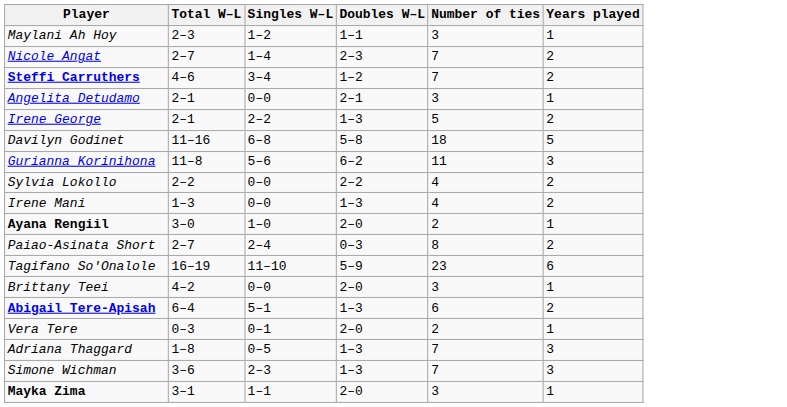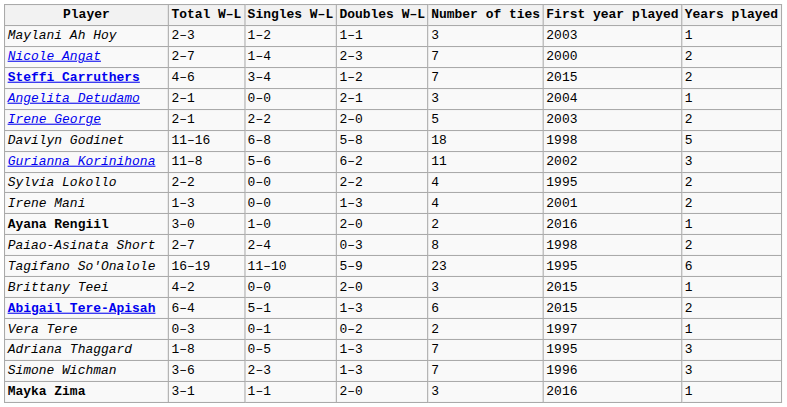 <table class="wikitable sortable" style="font-size: 95%;">
 <tr>
 <th width=150>Player</th>
 <th>Total W–L</th>
 <th>Singles W–L</th>
 <th>Doubles W–L</th>
 <th>Number of ties</th>
+<th>First year played</th>
 <th>Years played</th>
 </tr>
 <tr>
 <td> <em>Maylani Ah Hoy</em></td>
 <td>2–3</td>
 <td>1–2</td>
 <td>1–1</td>
 <td>3</td>
+<td>2003</td>
 <td>1</td>
 </tr>
 <tr>
 <td> <em><a href='#'>Nicole Angat</a> </em></td>
 <td>2–7</td>
 <td>1–4</td>
 <td>2–3</td>
 <td>7</td>
+<td>2000</td>
 <td>2</td>
 </tr>
 <tr>
 <td> <strong><a href='#'>Steffi Carruthers</a></strong></td>
 <td>4–6</td>
 <td>3–4</td>
 <td>1–2</td>
 <td>7</td>
+<td>2015</td>
 <td>2</td>
 </tr>
 <tr>
 <td> <em><a href='#'>Angelita Detudamo</a></em></td>
 <td>2–1</td>
 <td>0–0</td>
 <td>2–1</td>
 <td>3</td>
+<td>2004</td>
 <td>1</td>
 </tr>
 <tr>
 <td> <em><a href='#'>Irene George</a></em></td>
 <td>2–1</td>
 <td>2–2</td>
-<td>1–3</td>
+<td>2–0</td>
 <td>5</td>
+<td>2003</td>
 <td>2</td>
 </tr>
 <tr>
 <td> <em>Davilyn Godinet </em></td>
 <td>11–16</td>
 <td>6–8</td>
 <td>5–8</td>
 <td>18</td>
+<td>1998</td>
 <td>5</td>
 </tr>
 <tr>
 <td> <em><a href='#'>Gurianna Korinihona</a></em></td>
 <td>11–8</td>
 <td>5–6</td>
 <td>6–2</td>
 <td>11</td>
+<td>2002</td>
 <td>3</td>
 </tr>
 <tr>
 <td> <em>Sylvia Lokollo</em></td>
 <td>2–2</td>
 <td>0–0</td>
 <td>2–2</td>
 <td>4</td>
+<td>1995</td>
 <td>2</td>
 </tr>
 <tr>
 <td> <em>Irene Mani</em></td>
 <td>1–3</td>
 <td>0–0</td>
 <td>1–3</td>
 <td>4</td>
+<td>2001</td>
 <td>2</td>
 </tr>
 <tr>
 <td> <strong>Ayana Rengiil</strong></td>
 <td>3–0</td>
 <td>1–0</td>
 <td>2–0</td>
 <td>2</td>
+<td>2016</td>
 <td>1</td>
 </tr>
 <tr>
 <td> <em>Paiao-Asinata Short</em></td>
 <td>2–7</td>
 <td>2–4</td>
 <td>0–3</td>
 <td>8</td>
+<td>1998</td>
 <td>2</td>
 </tr>
 <tr>
 <td> <em>Tagifano So'Onalole</em></td>
 <td>16–19</td>
 <td>11–10</td>
 <td>5–9</td>
 <td>23</td>
+<td>1995</td>
 <td>6</td>
 </tr>
 <tr>
 <td> <em>Brittany Teei </em></td>
 <td>4–2</td>
 <td>0–0</td>
 <td>2–0</td>
 <td>3</td>
+<td>2015</td>
 <td>1</td>
 </tr>
 <tr>
 <td> <strong><a href='#'>Abigail Tere-Apisah</a></strong></td>
 <td>6–4</td>
 <td>5–1</td>
 <td>1–3</td>
 <td>6</td>
+<td>2015</td>
 <td>2</td>
 </tr>
 <tr>
 <td> <em>Vera Tere</em></td>
 <td>0–3</td>
 <td>0–1</td>
-<td>2–0</td>
+<td>0–2</td>
 <td>2</td>
+<td>1997</td>
 <td>1</td>
 </tr>
 <tr>
 <td> <em>Adriana Thaggard </em></td>
 <td>1–8</td>
 <td>0–5</td>
 <td>1–3</td>
 <td>7</td>
+<td>1995</td>
 <td>3</td>
 </tr>
 <tr>
 <td> <em>Simone Wichman </em></td>
 <td>3–6</td>
 <td>2–3</td>
 <td>1–3</td>
 <td>7</td>
+<td>1996</td>
 <td>3</td>
 </tr>
 <tr>
 <td> <strong>Mayka Zima</strong></td>
 <td>3–1</td>
 <td>1–1</td>
 <td>2–0</td>
 <td>3</td>
+<td>2016</td>
 <td>1</td>
 </tr>
 </table>
